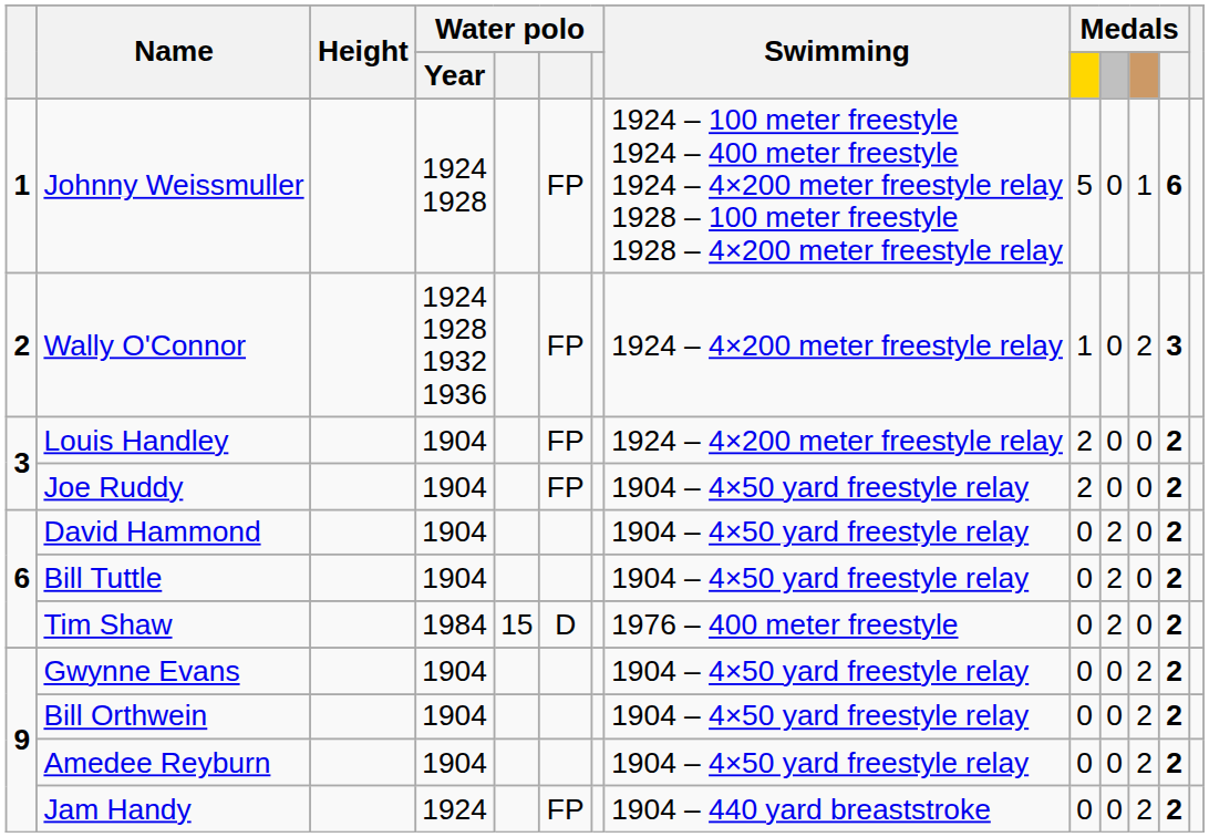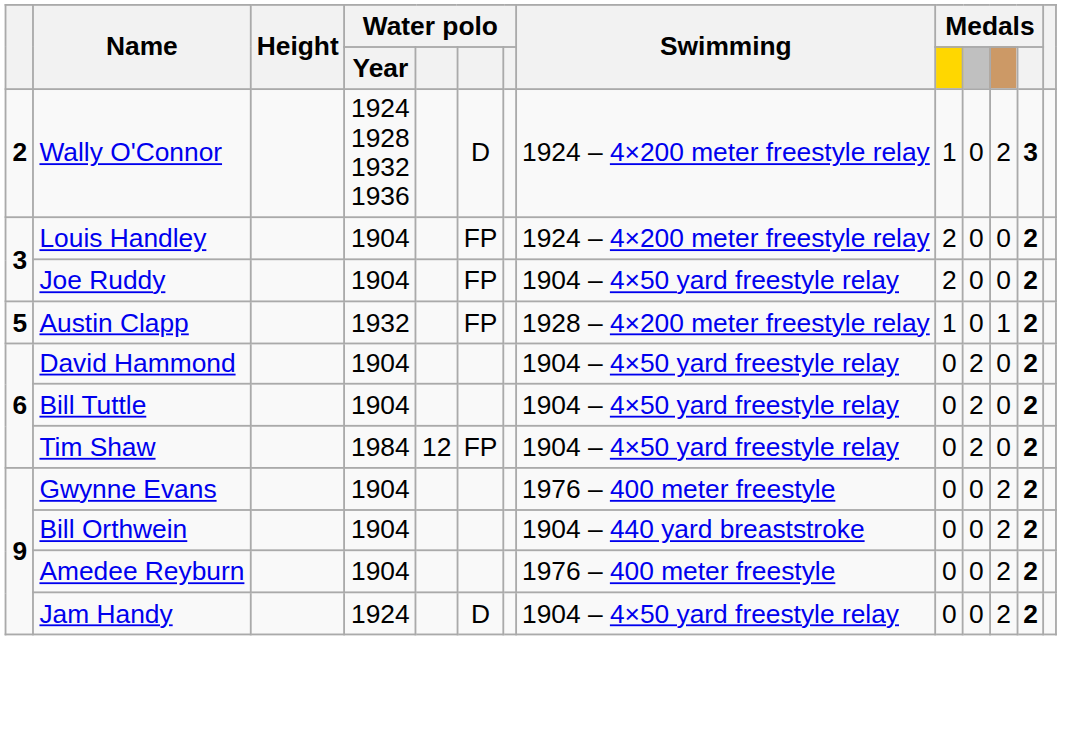 <table class="wikitable sortable" style="text-align: center; font-size: 90%; margin-left: 1em;">
 <tr>
 <th rowspan="2"></th>
 <th rowspan="2">Name</th>
 <th rowspan="2">Height</th>
 <th colspan="4">Water polo</th>
 <th rowspan="2">Swimming</th>
 <th colspan="4">Medals</th>
 <th rowspan="2"></th>
 </tr>
 <tr>
 <th>Year</th>
 <th></th>
 <th></th>
 <th></th>
 <th style="background-color: gold;"></th>
 <th style="background-color: silver;"></th>
 <th style="background-color: #cc9966;"></th>
 <th></th>
 </tr>
 <tr>
-<td><strong>1</strong></td>
-<td style="text-align: left;" data-sort-value="Weissmuller, Johnny"><a href='#'>Johnny Weissmuller</a></td>
-<td style="text-align: left;"></td>
-<td style="text-align: left;">1924 <br>1928</td>
-<td></td>
-<td>FP</td>
-<td></td>
-<td style="text-align: left;">1924  – <a href='#'>100 meter freestyle</a><br>1924  – <a href='#'>400 meter freestyle</a><br>1924  – <a href='#'>4×200 meter freestyle relay</a><br>1928  – <a href='#'>100 meter freestyle</a><br>1928  – <a href='#'>4×200 meter freestyle relay</a></td>
-<td>5</td>
-<td>0</td>
-<td>1</td>
-<td><strong>6</strong></td>
-<td style="text-align: left;"></td>
-</tr>
-<tr>
 <td><strong>2</strong></td>
 <td style="text-align: left;" data-sort-value="O'Connor, Wally"><a href='#'>Wally O'Connor</a></td>
 <td style="text-align: left;"></td>
 <td style="text-align: left;">1924 <br>1928<br>1932 <br>1936</td>
 <td></td>
-<td>FP</td>
+<td>D</td>
 <td></td>
 <td style="text-align: left;">1924  – <a href='#'>4×200 meter freestyle relay</a></td>
 <td>1</td>
 <td>0</td>
 <td>2</td>
 <td><strong>3</strong></td>
 <td style="text-align: left;"></td>
 </tr>
 <tr>
 <td rowspan="2"><strong>3</strong></td>
 <td style="text-align: left;" data-sort-value="Handley, Lou"><a href='#'>Louis Handley</a></td>
 <td style="text-align: left;"></td>
 <td style="text-align: left;">1904 </td>
 <td></td>
 <td>FP</td>
 <td></td>
 <td style="text-align: left;">1924  – <a href='#'>4×200 meter freestyle relay</a></td>
 <td>2</td>
 <td>0</td>
 <td>0</td>
 <td><strong>2</strong></td>
 <td style="text-align: left;"></td>
 </tr>
 <tr>
 <td style="text-align: left;" data-sort-value="Ruddy, Joe"><a href='#'>Joe Ruddy</a></td>
 <td style="text-align: left;"></td>
 <td style="text-align: left;">1904 </td>
 <td></td>
 <td>FP</td>
 <td></td>
 <td style="text-align: left;">1904  – <a href='#'>4×50 yard freestyle relay</a></td>
 <td>2</td>
 <td>0</td>
 <td>0</td>
 <td><strong>2</strong></td>
 <td style="text-align: left;"></td>
 </tr>
 <tr>
+<td><strong>5</strong></td>
+<td style="text-align: left;" data-sort-value="Clapp, Austin"><a href='#'>Austin Clapp</a></td>
+<td style="text-align: left;"></td>
+<td style="text-align: left;">1932 </td>
+<td></td>
+<td>FP</td>
+<td></td>
+<td style="text-align: left;">1928  – <a href='#'>4×200 meter freestyle relay</a></td>
+<td>1</td>
+<td>0</td>
+<td>1</td>
+<td><strong>2</strong></td>
+<td style="text-align: left;"></td>
+</tr>
+<tr>
 <td rowspan="3"><strong>6</strong></td>
 <td style="text-align: left;" data-sort-value="Hammond, David"><a href='#'>David Hammond</a></td>
 <td style="text-align: left;"></td>
 <td style="text-align: left;">1904 </td>
 <td></td>
 <td></td>
 <td></td>
 <td style="text-align: left;">1904  – <a href='#'>4×50 yard freestyle relay</a></td>
 <td>0</td>
 <td>2</td>
 <td>0</td>
 <td><strong>2</strong></td>
 <td style="text-align: left;"></td>
 </tr>
 <tr>
 <td style="text-align: left;" data-sort-value="Tuttle, Bill"><a href='#'>Bill Tuttle</a></td>
 <td style="text-align: left;"></td>
 <td style="text-align: left;">1904 </td>
 <td></td>
 <td></td>
 <td></td>
 <td style="text-align: left;">1904  – <a href='#'>4×50 yard freestyle relay</a></td>
 <td>0</td>
 <td>2</td>
 <td>0</td>
 <td><strong>2</strong></td>
 <td style="text-align: left;"></td>
 </tr>
 <tr>
 <td style="text-align: left;" data-sort-value="Shaw, Tim"><a href='#'>Tim Shaw</a></td>
 <td style="text-align: left;"></td>
 <td style="text-align: left;">1984 </td>
-<td>15</td>
-<td>D</td>
+<td>12</td>
+<td>FP</td>
 <td></td>
-<td style="text-align: left;">1976  – <a href='#'>400 meter freestyle</a></td>
+<td style="text-align: left;">1904  – <a href='#'>4×50 yard freestyle relay</a></td>
 <td>0</td>
 <td>2</td>
 <td>0</td>
 <td><strong>2</strong></td>
 <td style="text-align: left;"></td>
 </tr>
 <tr>
 <td rowspan="4"><strong>9</strong></td>
 <td style="text-align: left;" data-sort-value="Evans, Gwynne"><a href='#'>Gwynne Evans</a></td>
 <td style="text-align: left;"></td>
 <td style="text-align: left;">1904 </td>
 <td></td>
 <td></td>
 <td></td>
-<td style="text-align: left;">1904  – <a href='#'>4×50 yard freestyle relay</a></td>
+<td style="text-align: left;">1976  – <a href='#'>400 meter freestyle</a></td>
 <td>0</td>
 <td>0</td>
 <td>2</td>
 <td><strong>2</strong></td>
 <td style="text-align: left;"></td>
 </tr>
 <tr>
 <td style="text-align: left;" data-sort-value="Orthwein, Bill"><a href='#'>Bill Orthwein</a></td>
 <td style="text-align: left;"></td>
 <td style="text-align: left;">1904 </td>
 <td></td>
 <td></td>
 <td></td>
-<td style="text-align: left;">1904  – <a href='#'>4×50 yard freestyle relay</a></td>
+<td style="text-align: left;">1904  – <a href='#'>440 yard breaststroke</a></td>
 <td>0</td>
 <td>0</td>
 <td>2</td>
 <td><strong>2</strong></td>
 <td style="text-align: left;"></td>
 </tr>
 <tr>
 <td style="text-align: left;" data-sort-value="Reyburn, Amedee"><a href='#'>Amedee Reyburn</a></td>
 <td style="text-align: left;"></td>
 <td style="text-align: left;">1904 </td>
 <td></td>
 <td></td>
 <td></td>
-<td style="text-align: left;">1904  – <a href='#'>4×50 yard freestyle relay</a></td>
+<td style="text-align: left;">1976  – <a href='#'>400 meter freestyle</a></td>
 <td>0</td>
 <td>0</td>
 <td>2</td>
 <td><strong>2</strong></td>
 <td style="text-align: left;"></td>
 </tr>
 <tr>
 <td style="text-align: left;" data-sort-value="Handy, Jam"><a href='#'>Jam Handy</a></td>
 <td style="text-align: left;"></td>
 <td style="text-align: left;">1924 </td>
 <td></td>
-<td>FP</td>
+<td>D</td>
 <td></td>
-<td style="text-align: left;">1904  – <a href='#'>440 yard breaststroke</a></td>
+<td style="text-align: left;">1904  – <a href='#'>4×50 yard freestyle relay</a></td>
 <td>0</td>
 <td>0</td>
 <td>2</td>
 <td><strong>2</strong></td>
 <td style="text-align: left;"></td>
 </tr>
 </table>
